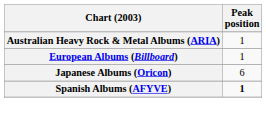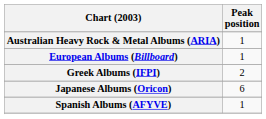 <table class="wikitable plainrowheaders sortable">
 <tr>
 <th scope="col">Chart (2003)</th>
 <th scope="col">Peak<br>position</th>
 </tr>
 <tr>
 </tr>
 <tr>
 <th scope="row">Australian Heavy Rock & Metal Albums (<a href='#'>ARIA</a>)</th>
 <td style="text-align:center;">1</td>
 </tr>
 <tr>
 </tr>
 <tr>
 </tr>
 <tr>
 </tr>
 <tr>
 </tr>
 <tr>
 </tr>
 <tr>
 </tr>
 <tr>
 <th scope="row"><a href='#'>European Albums</a> (<em><a href='#'>Billboard</a></em>)</th>
 <td style="text-align:center;">1</td>
 </tr>
 <tr>
 </tr>
 <tr>
 </tr>
 <tr>
 </tr>
 <tr>
+<th scope="row">Greek Albums (<a href='#'>IFPI</a>)</th>
+<td style="text-align:center;">2</td>
+</tr>
+<tr>
 </tr>
 <tr>
 </tr>
 <tr>
 </tr>
 <tr>
 <th scope="row">Japanese Albums (<a href='#'>Oricon</a>)</th>
 <td style="text-align:center;">6</td>
 </tr>
 <tr>
 </tr>
 <tr>
 </tr>
 <tr>
 </tr>
 <tr>
 </tr>
 <tr>
 </tr>
 <tr>
 <th scope="row">Spanish Albums (<a href='#'>AFYVE</a>)</th>
-<td style="text-align:center;"><strong>1</strong></td>
+<td style="text-align:center;">1</td>
 </tr>
 <tr>
 </tr>
 <tr>
 </tr>
 <tr>
 </tr>
 <tr>
 </tr>
 <tr>
 </tr>
 </table>
